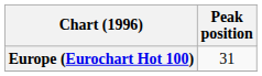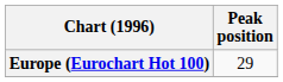 <table class="wikitable sortable plainrowheaders" style="text-align:center">
 <tr>
 <th>Chart (1996)</th>
 <th>Peak<br>position</th>
 </tr>
 <tr>
 <th scope="row">Europe (<a href='#'>Eurochart Hot 100</a>)</th>
-<td>31</td>
+<td>29</td>
 </tr>
 <tr>
 </tr>
 <tr>
 </tr>
 <tr>
 </tr>
 </table>
